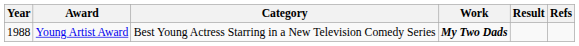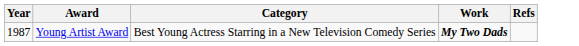 <table class="wikitable">
 <tr>
 <th>Year</th>
 <th>Award</th>
 <th>Category</th>
 <th>Work</th>
-<th>Result</th>
 <th>Refs</th>
 </tr>
 <tr>
-<td>1988</td>
+<td>1987</td>
 <td><a href='#'>Young Artist Award</a></td>
 <td>Best Young Actress Starring in a New Television Comedy Series</td>
 <td><strong><em>My Two Dads</em></strong></td>
-<td></td>
 <td style="text-align:center;"></td>
 </tr>
 </table>
